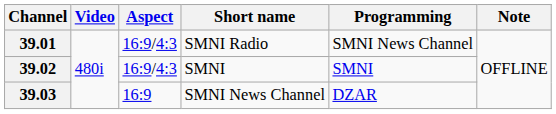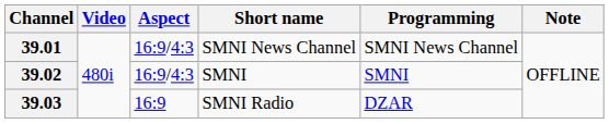 <table class="wikitable">
 <tr>
 <th scope = "col">Channel</th>
 <th scope = "col"><a href='#'>Video</a></th>
 <th scope = "col"><a href='#'>Aspect</a></th>
 <th scope = "col">Short name</th>
 <th scope = "col">Programming</th>
 <th scope = "col">Note</th>
 </tr>
 <tr>
 <th scope = "row">39.01</th>
 <td rowspan=3><a href='#'>480i</a></td>
 <td><a href='#'>16:9</a>/<a href='#'>4:3</a></td>
-<td>SMNI Radio</td>
+<td>SMNI News Channel</td>
 <td>SMNI News Channel</td>
 <td rowspan="3">OFFLINE</td>
 </tr>
 <tr>
 <th scope = "row">39.02</th>
 <td><a href='#'>16:9</a>/<a href='#'>4:3</a></td>
 <td>SMNI</td>
 <td><a href='#'>SMNI</a></td>
 </tr>
 <tr>
 <th scope = "row">39.03</th>
 <td><a href='#'>16:9</a></td>
-<td>SMNI News Channel</td>
+<td>SMNI Radio</td>
 <td><a href='#'>DZAR</a></td>
 </tr>
 </table>
